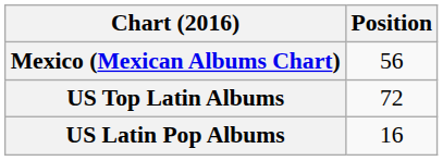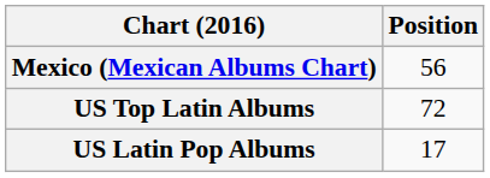 <table class="wikitable sortable plainrowheaders">
 <tr>
 <th scope="col">Chart (2016)</th>
 <th scope="col">Position</th>
 </tr>
 <tr>
 <th scope="row">Mexico (<a href='#'>Mexican Albums Chart</a>)</th>
 <td style="text-align:center;">56</td>
 </tr>
 <tr>
 <th scope="row">US Top Latin Albums</th>
 <td style="text-align:center;">72</td>
 </tr>
 <tr>
 <th scope="row">US Latin Pop Albums</th>
-<td style="text-align:center;">16</td>
+<td style="text-align:center;">17</td>
 </tr>
 </table>
